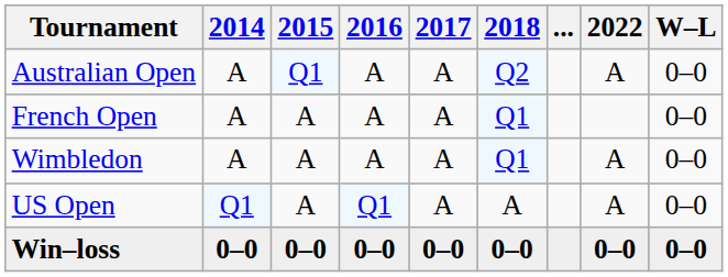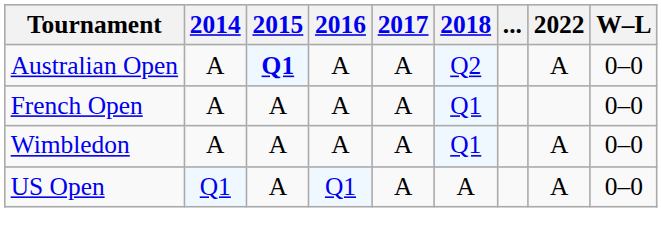 <table class="wikitable" style=text-align:center>
 <tr>
 <th>Tournament</th>
 <th><a href='#'>2014</a></th>
 <th><a href='#'>2015</a></th>
 <th><a href='#'>2016</a></th>
 <th><a href='#'>2017</a></th>
 <th><a href='#'>2018</a></th>
 <th>...</th>
 <th>2022</th>
 <th>W–L</th>
 </tr>
 <tr>
 <td align=left><a href='#'>Australian Open</a></td>
 <td>A</td>
-<td bgcolor=f0f8ff><a href='#'>Q1</a></td>
+<td bgcolor=f0f8ff><strong><a href='#'>Q1</a></strong></td>
 <td>A</td>
 <td>A</td>
 <td bgcolor=f0f8ff><a href='#'>Q2</a></td>
 <td></td>
 <td>A</td>
 <td>0–0</td>
 </tr>
 <tr>
 <td align=left><a href='#'>French Open</a></td>
 <td>A</td>
 <td>A</td>
 <td>A</td>
 <td>A</td>
 <td bgcolor=f0f8ff><a href='#'>Q1</a></td>
 <td></td>
 <td></td>
 <td>0–0</td>
 </tr>
 <tr>
 <td align=left><a href='#'>Wimbledon</a></td>
 <td>A</td>
 <td>A</td>
 <td>A</td>
 <td>A</td>
 <td bgcolor=f0f8ff><a href='#'>Q1</a></td>
 <td></td>
 <td>A</td>
 <td>0–0</td>
 </tr>
 <tr>
 <td align=left><a href='#'>US Open</a></td>
 <td bgcolor=f0f8ff><a href='#'>Q1</a></td>
 <td>A</td>
 <td bgcolor=f0f8ff><a href='#'>Q1</a></td>
 <td>A</td>
 <td>A</td>
 <td></td>
 <td>A</td>
 <td>0–0</td>
 </tr>
-<tr style=background:#efefef;font-weight:bold>
-<td align=left>Win–loss</td>
-<td>0–0</td>
-<td>0–0</td>
-<td>0–0</td>
-<td>0–0</td>
-<td>0–0</td>
-<td></td>
-<td>0–0</td>
-<td>0–0</td>
-</tr>
 </table>
